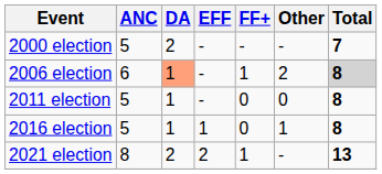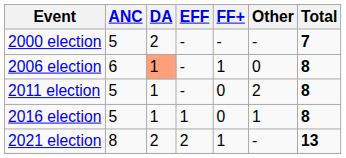 <table class="wikitable">
 <tr>
 <th>Event</th>
 <th><a href='#'>ANC</a></th>
 <th><a href='#'>DA</a></th>
 <th><a href='#'>EFF</a></th>
 <th><a href='#'>FF+</a></th>
 <th>Other</th>
 <th>Total</th>
 </tr>
 <tr>
 <td><a href='#'>2000 election</a></td>
 <td>5</td>
 <td>2</td>
 <td>-</td>
 <td>-</td>
 <td>-</td>
 <td><strong>7</strong></td>
 </tr>
 <tr>
 <td><a href='#'>2006 election</a></td>
 <td>6</td>
 <td style="background: lightsalmon;">1</td>
 <td>-</td>
 <td>1</td>
-<td>2</td>
-<td style="background: lightgrey;"><strong>8</strong></td>
+<td>0</td>
+<td><strong>8</strong></td>
 </tr>
 <tr>
 <td><a href='#'>2011 election</a></td>
 <td>5</td>
 <td>1</td>
 <td>-</td>
 <td>0</td>
-<td>0</td>
+<td>2</td>
 <td><strong>8</strong></td>
 </tr>
 <tr>
 <td><a href='#'>2016 election</a></td>
 <td>5</td>
 <td>1</td>
 <td>1</td>
 <td>0</td>
 <td>1</td>
 <td><strong>8</strong></td>
 </tr>
 <tr>
 <td><a href='#'>2021 election</a></td>
 <td>8</td>
 <td>2</td>
 <td>2</td>
 <td>1</td>
 <td>-</td>
 <td><strong>13</strong></td>
 </tr>
 <tr>
 </tr>
 </table>
